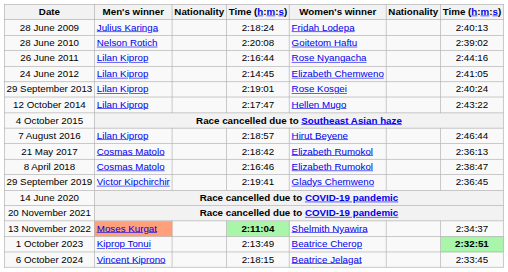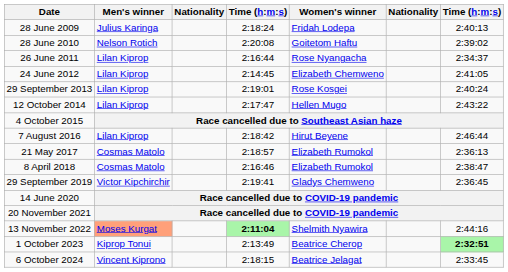 <table class="wikitable" style="text-align:center">
 <tr>
 <th>Date</th>
 <th>Men's winner</th>
 <th>Nationality</th>
 <th>Time (<a href='#'>h</a>:<a href='#'>m</a>:<a href='#'>s</a>)</th>
 <th>Women's winner</th>
 <th>Nationality</th>
 <th>Time (<a href='#'>h</a>:<a href='#'>m</a>:<a href='#'>s</a>)</th>
 </tr>
 <tr>
 <td>28 June 2009</td>
 <td align=left><a href='#'>Julius Karinga</a></td>
 <td align=left></td>
 <td>2:18:24</td>
 <td align=left><a href='#'>Fridah Lodepa</a></td>
 <td align=left></td>
 <td>2:40:13</td>
 </tr>
 <tr>
 <td>28 June 2010</td>
 <td align=left><a href='#'>Nelson Rotich</a></td>
 <td align=left></td>
 <td>2:20:08</td>
 <td align=left><a href='#'>Goitetom Haftu</a></td>
 <td align=left></td>
 <td>2:39:02</td>
 </tr>
 <tr>
 <td>26 June 2011</td>
 <td align=left><a href='#'>Lilan Kiprop</a></td>
 <td align=left></td>
 <td>2:16:44</td>
 <td align=left><a href='#'>Rose Nyangacha</a></td>
 <td align=left></td>
-<td>2:44:16</td>
+<td>2:34:37</td>
 </tr>
 <tr>
 <td>24 June 2012</td>
 <td align=left><a href='#'>Lilan Kiprop</a></td>
 <td align=left></td>
 <td>2:14:45</td>
 <td align=left><a href='#'>Elizabeth Chemweno</a></td>
 <td align=left></td>
 <td>2:41:05</td>
 </tr>
 <tr>
 <td>29 September 2013</td>
 <td align=left><a href='#'>Lilan Kiprop</a></td>
 <td align=left></td>
 <td>2:19:01</td>
 <td align=left><a href='#'>Rose Kosgei</a></td>
 <td align=left></td>
 <td>2:40:24</td>
 </tr>
 <tr>
 <td>12 October 2014</td>
 <td align=left><a href='#'>Lilan Kiprop</a></td>
 <td align=left></td>
 <td>2:17:47</td>
 <td align=left><a href='#'>Hellen Mugo</a></td>
 <td align=left></td>
 <td>2:43:22</td>
 </tr>
 <tr>
 <td>4 October 2015</td>
 <th colspan=6>Race cancelled due to <a href='#'>Southeast Asian haze</a></th>
 </tr>
 <tr>
 <td>7 August 2016</td>
 <td align=left><a href='#'>Lilan Kiprop</a></td>
 <td align=left></td>
-<td>2:18:57</td>
+<td>2:18:42</td>
 <td align=left><a href='#'>Hirut Beyene</a></td>
 <td align=left></td>
 <td>2:46:44</td>
 </tr>
 <tr>
 <td>21 May 2017</td>
 <td align=left><a href='#'>Cosmas Matolo</a></td>
 <td align=left></td>
-<td>2:18:42</td>
+<td>2:18:57</td>
 <td align=left><a href='#'>Elizabeth Rumokol</a></td>
 <td align=left></td>
 <td>2:36:13</td>
 </tr>
 <tr>
 <td>8 April 2018</td>
 <td align=left><a href='#'>Cosmas Matolo</a></td>
 <td align=left></td>
 <td>2:16:46</td>
 <td align=left><a href='#'>Elizabeth Rumokol</a></td>
 <td align=left></td>
 <td>2:38:47</td>
 </tr>
 <tr>
 <td>29 September 2019</td>
 <td align=left><a href='#'>Victor Kipchirchir</a></td>
 <td align=left></td>
 <td>2:19:41</td>
 <td align=left><a href='#'>Gladys Chemweno</a></td>
 <td align=left></td>
 <td>2:36:45</td>
 </tr>
 <tr>
 <td>14 June 2020</td>
 <th colspan=6>Race cancelled due to <a href='#'>COVID-19 pandemic</a><em></em></th>
 </tr>
 <tr>
 <td>20 November 2021</td>
 <th colspan=6>Race cancelled due to <a href='#'>COVID-19 pandemic</a><em></em></th>
 </tr>
 <tr>
 <td>13 November 2022</td>
 <td align=left style="background: lightsalmon;"><a href='#'>Moses Kurgat</a></td>
 <td align=left></td>
 <td bgcolor=#A9F5A9><strong>2:11:04</strong></td>
 <td align=left><a href='#'>Shelmith Nyawira</a></td>
 <td align=left></td>
-<td>2:34:37</td>
+<td>2:44:16</td>
 </tr>
 <tr>
 <td>1 October 2023</td>
 <td align=left><a href='#'>Kiprop Tonui</a></td>
 <td align=left></td>
 <td>2:13:49</td>
 <td align=left><a href='#'>Beatrice Cherop</a></td>
 <td align=left></td>
 <td bgcolor=#A9F5A9><strong>2:32:51</strong></td>
 </tr>
 <tr>
 <td>6 October 2024</td>
 <td align=left><a href='#'>Vincent Kiprono</a></td>
 <td align=left></td>
 <td>2:18:15</td>
 <td align=left><a href='#'>Beatrice Jelagat</a></td>
 <td align=left></td>
 <td>2:33:45</td>
 </tr>
 </table>
